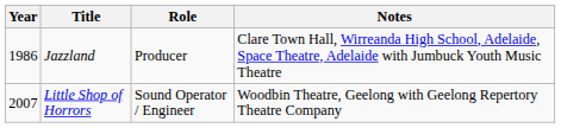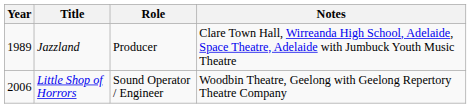 <table class=wikitable>
 <tr>
 <th>Year</th>
 <th>Title</th>
 <th>Role</th>
 <th>Notes</th>
 </tr>
 <tr>
-<td>1986</td>
+<td>1989</td>
 <td><em>Jazzland</em></td>
 <td>Producer</td>
 <td>Clare Town Hall, <a href='#'>Wirreanda High School, Adelaide</a>, <a href='#'>Space Theatre, Adelaide</a> with Jumbuck Youth Music Theatre</td>
 </tr>
 <tr>
-<td>2007</td>
+<td>2006</td>
 <td><em><a href='#'>Little Shop of Horrors</a></em></td>
 <td>Sound Operator / Engineer</td>
 <td>Woodbin Theatre, Geelong with Geelong Repertory Theatre Company</td>
 </tr>
 </table>
